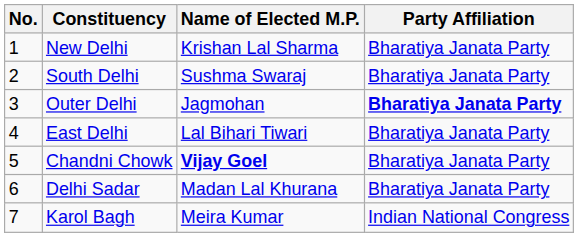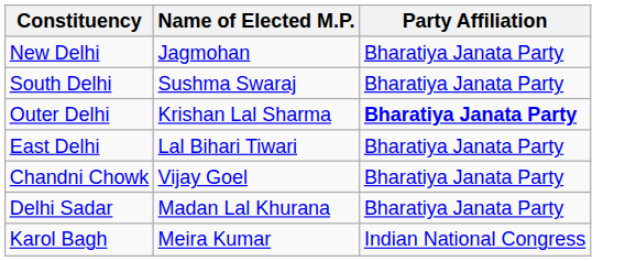 <table class="wikitable" style="font-size: 95%;">
 <tr>
-<th>No.</th>
 <th>Constituency</th>
 <th>Name of Elected M.P.</th>
 <th>Party Affiliation</th>
 </tr>
 <tr>
-<td>1</td>
 <td><a href='#'>New Delhi</a></td>
-<td><a href='#'>Krishan Lal Sharma</a></td>
+<td><a href='#'>Jagmohan</a></td>
 <td><a href='#'>Bharatiya Janata Party</a></td>
 </tr>
 <tr>
-<td>2</td>
 <td><a href='#'>South Delhi</a></td>
 <td><a href='#'>Sushma Swaraj</a></td>
 <td><a href='#'>Bharatiya Janata Party</a></td>
 </tr>
 <tr>
-<td>3</td>
 <td><a href='#'>Outer Delhi</a></td>
-<td><a href='#'>Jagmohan</a></td>
+<td><a href='#'>Krishan Lal Sharma</a></td>
 <td><strong><a href='#'>Bharatiya Janata Party</a></strong></td>
 </tr>
 <tr>
-<td>4</td>
 <td><a href='#'>East Delhi</a></td>
 <td><a href='#'>Lal Bihari Tiwari</a></td>
 <td><a href='#'>Bharatiya Janata Party</a></td>
 </tr>
 <tr>
-<td>5</td>
 <td><a href='#'>Chandni Chowk</a></td>
-<td><strong><a href='#'>Vijay Goel</a></strong></td>
+<td><a href='#'>Vijay Goel</a></td>
 <td><a href='#'>Bharatiya Janata Party</a></td>
 </tr>
 <tr>
-<td>6</td>
 <td><a href='#'>Delhi Sadar</a></td>
 <td><a href='#'>Madan Lal Khurana</a></td>
 <td><a href='#'>Bharatiya Janata Party</a></td>
 </tr>
 <tr>
-<td>7</td>
 <td><a href='#'>Karol Bagh</a></td>
 <td><a href='#'>Meira Kumar</a></td>
 <td><a href='#'>Indian National Congress</a></td>
 </tr>
 </table>
